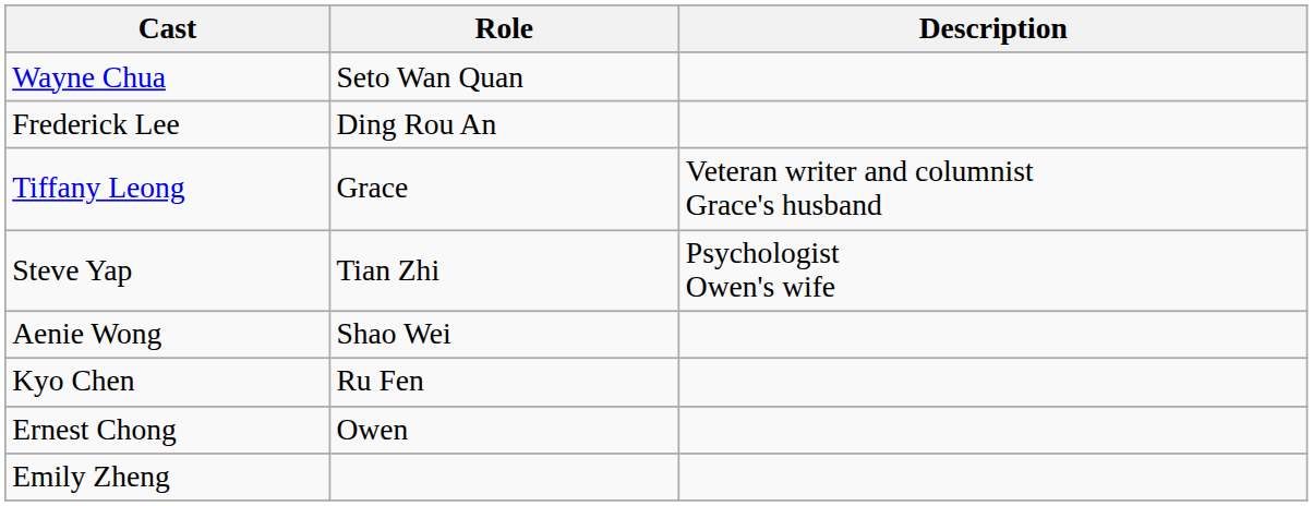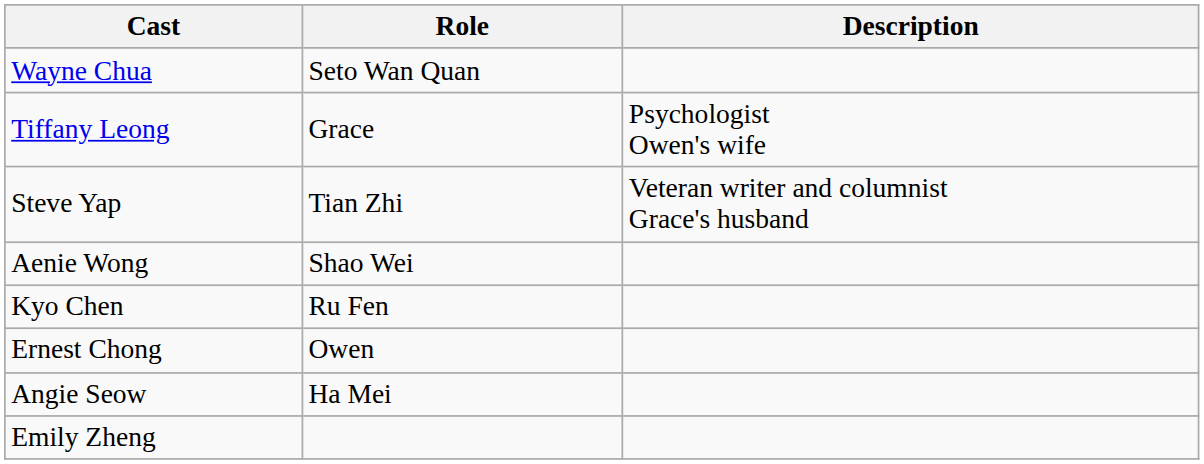 <table class="wikitable" width="55%">
 <tr>
 <th>Cast</th>
 <th>Role</th>
 <th>Description</th>
 </tr>
 <tr>
 <td><a href='#'>Wayne Chua</a></td>
 <td>Seto Wan Quan</td>
 <td></td>
 </tr>
 <tr>
-<td>Frederick Lee</td>
-<td>Ding Rou An</td>
-<td></td>
-</tr>
-<tr>
 <td><a href='#'>Tiffany Leong</a></td>
 <td>Grace</td>
-<td>Veteran writer and columnist<br>Grace's husband</td>
+<td>Psychologist<br>Owen's wife</td>
 </tr>
 <tr>
 <td>Steve Yap</td>
 <td>Tian Zhi</td>
-<td>Psychologist<br>Owen's wife</td>
+<td>Veteran writer and columnist<br>Grace's husband</td>
 </tr>
 <tr>
 <td>Aenie Wong</td>
 <td>Shao Wei</td>
 <td></td>
 </tr>
 <tr>
 <td>Kyo Chen</td>
 <td>Ru Fen</td>
 <td></td>
 </tr>
 <tr>
 <td>Ernest Chong</td>
 <td>Owen</td>
 <td></td>
 </tr>
 <tr>
+<td>Angie Seow</td>
+<td>Ha Mei</td>
+<td></td>
+</tr>
+<tr>
 <td>Emily Zheng</td>
 <td></td>
 <td></td>
 </tr>
 </table>
